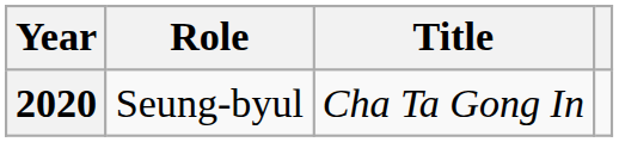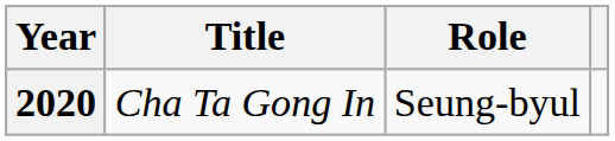 <table class="wikitable plainrowheaders">
 <tr>
 <th scope="col">Year</th>
+<th scope="col">Title</th>
 <th scope="col">Role</th>
-<th scope="col">Title</th>
 <th scope="col"></th>
 </tr>
 <tr>
 <th scope="row">2020</th>
+<td><em>Cha Ta Gong In</em></td>
 <td>Seung-byul</td>
-<td><em>Cha Ta Gong In</em></td>
 <td style="text-align:center"></td>
 </tr>
 </table>
